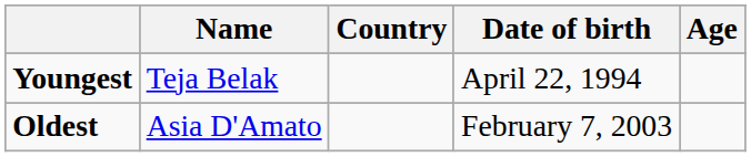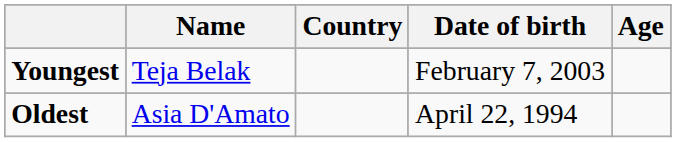 <table class="wikitable">
 <tr>
 <th></th>
 <th><strong>Name</strong></th>
 <th><strong>Country</strong></th>
 <th><strong>Date of birth</strong></th>
 <th><strong>Age</strong></th>
 </tr>
 <tr>
 <td><strong>Youngest</strong></td>
 <td><a href='#'>Teja Belak</a></td>
 <td></td>
-<td>April 22, 1994</td>
+<td>February 7, 2003</td>
 <td></td>
 </tr>
 <tr>
 <td><strong>Oldest</strong></td>
 <td><a href='#'>Asia D'Amato</a></td>
 <td></td>
-<td>February 7, 2003</td>
+<td>April 22, 1994</td>
 <td></td>
 </tr>
 </table>
